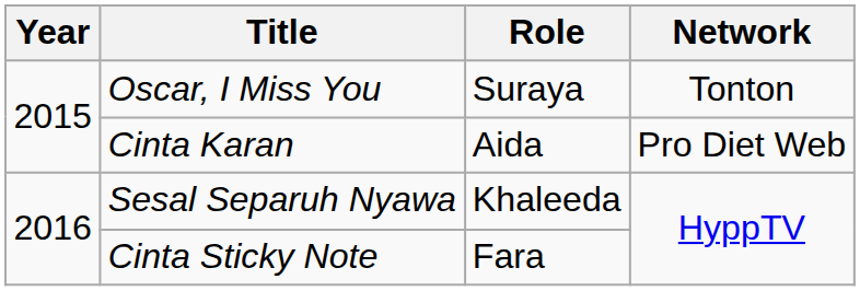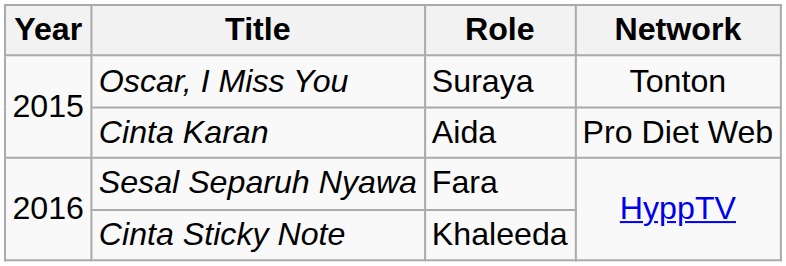 <table class="wikitable">
 <tr>
 <th>Year</th>
 <th>Title</th>
 <th>Role</th>
 <th>Network</th>
 </tr>
 <tr>
 <td rowspan="2" style="text-align:center;">2015</td>
 <td><em>Oscar, I Miss You</em> </td>
 <td>Suraya</td>
 <td style="text-align:center;">Tonton</td>
 </tr>
 <tr>
 <td><em>Cinta Karan</em></td>
 <td>Aida</td>
 <td style="text-align:center;">Pro Diet Web</td>
 </tr>
 <tr>
 <td rowspan="2" style="text-align:center;">2016</td>
 <td><em>Sesal Separuh Nyawa</em></td>
-<td>Khaleeda</td>
+<td>Fara</td>
 <td rowspan="2" style="text-align:center;"><a href='#'>HyppTV</a></td>
 </tr>
 <tr>
 <td><em>Cinta Sticky Note</em></td>
-<td>Fara</td>
+<td>Khaleeda</td>
 </tr>
 </table>
